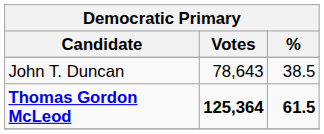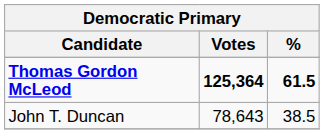 <table class="wikitable" style="background: #f9f9f9; font-size: 95%;">
 <tr style="background-color:#E9E9E9">
 <th colspan="3">Democratic Primary</th>
 </tr>
 <tr style="background-color:#E9E9E9">
 <th colspan="1" style="width: 170px">Candidate</th>
 <th style="width: 50px">Votes</th>
 <th style="width: 40px">%</th>
 </tr>
 <tr>
 </tr>
 <tr>
+<td><strong><a href='#'>Thomas Gordon McLeod</a></strong></td>
+<td align="right"><strong>125,364</strong></td>
+<td align="right"><strong>61.5</strong></td>
+</tr>
+<tr>
 <td>John T. Duncan</td>
 <td align="right">78,643</td>
 <td align="right">38.5</td>
 </tr>
 <tr>
-<td><strong><a href='#'>Thomas Gordon McLeod</a></strong></td>
-<td align="right"><strong>125,364</strong></td>
-<td align="right"><strong>61.5</strong></td>
-</tr>
-<tr>
 </tr>
 </table>
